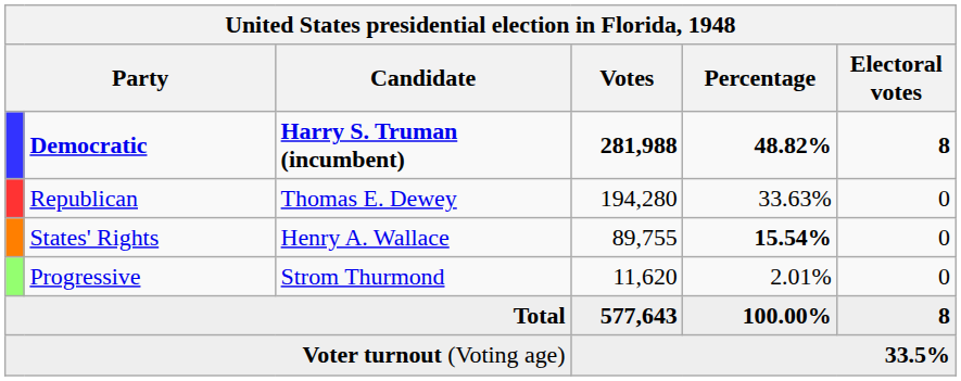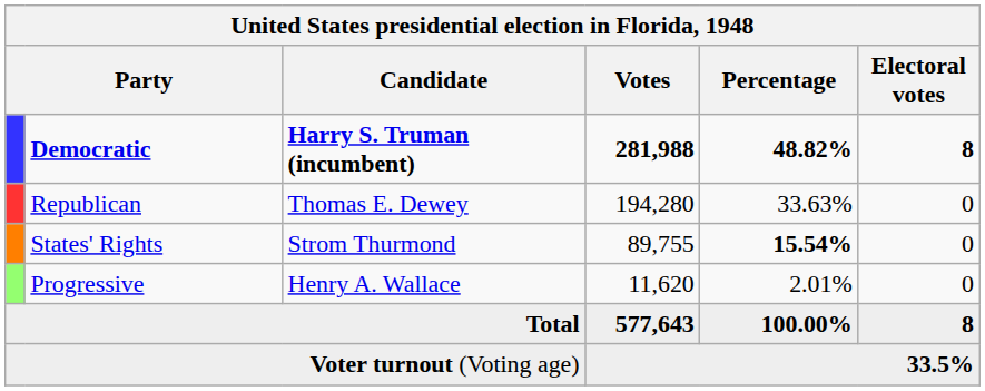 <table class="wikitable" style="font-size: 95%;">
 <tr>
 <th colspan="6">United States presidential election in Florida, 1948</th>
 </tr>
 <tr>
 <th colspan="2" style="width: 15em">Party</th>
 <th style="width: 17em">Candidate</th>
 <th style="width: 5em">Votes</th>
 <th style="width: 7em">Percentage</th>
 <th style="width: 5em">Electoral votes</th>
 </tr>
 <tr>
 <th style="background:#3333ff; width:3px;"></th>
 <td style="width: 130px"><strong><a href='#'>Democratic</a></strong></td>
 <td><strong><a href='#'>Harry S. Truman</a> (incumbent)</strong></td>
 <td style="text-align:right;"><strong>281,988</strong></td>
 <td style="text-align:right;"><strong>48.82%</strong></td>
 <td style="text-align:right;"><strong>8</strong></td>
 </tr>
 <tr>
 <th style="background:#ff3333; width:3px;"></th>
 <td style="width: 130px"><a href='#'>Republican</a></td>
 <td><a href='#'>Thomas E. Dewey</a></td>
 <td style="text-align:right;">194,280</td>
 <td style="text-align:right;">33.63%</td>
 <td style="text-align:right;">0</td>
 </tr>
 <tr>
 <th style="background:#FF7F00; width:3px;"></th>
 <td style="width:130px"><a href='#'>States' Rights</a></td>
-<td><a href='#'>Henry A. Wallace</a></td>
+<td><a href='#'>Strom Thurmond</a></td>
 <td style="text-align:right;">89,755</td>
 <td style="text-align:right;"><strong>15.54%</strong></td>
 <td style="text-align:right;">0</td>
 </tr>
 <tr>
 <th style="background:#94FF70; width:3px;"></th>
 <td style="width:130px"><a href='#'>Progressive</a></td>
-<td><a href='#'>Strom Thurmond</a></td>
+<td><a href='#'>Henry A. Wallace</a></td>
 <td style="text-align:right;">11,620</td>
 <td style="text-align:right;">2.01%</td>
 <td style="text-align:right;">0</td>
 </tr>
 <tr style="background:#eee; text-align:right;">
 <td colspan="3"><strong>Total</strong></td>
 <td><strong>577,643</strong></td>
 <td><strong>100.00%</strong></td>
 <td><strong>8</strong></td>
 </tr>
 <tr bgcolor="#EEEEEE">
 <td colspan="3" align="right"><strong>Voter turnout</strong> (Voting age)</td>
 <td colspan="3" align="right"><strong>33.5%</strong></td>
 </tr>
 </table>
